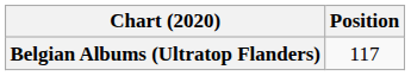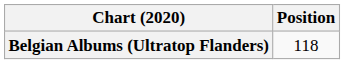 <table class="wikitable plainrowheaders">
 <tr>
 <th scope="col">Chart (2020)</th>
 <th scope="col">Position</th>
 </tr>
 <tr>
 <th scope="row">Belgian Albums (Ultratop Flanders)</th>
-<td style="text-align:center;">117</td>
+<td style="text-align:center;">118</td>
 </tr>
 </table>
